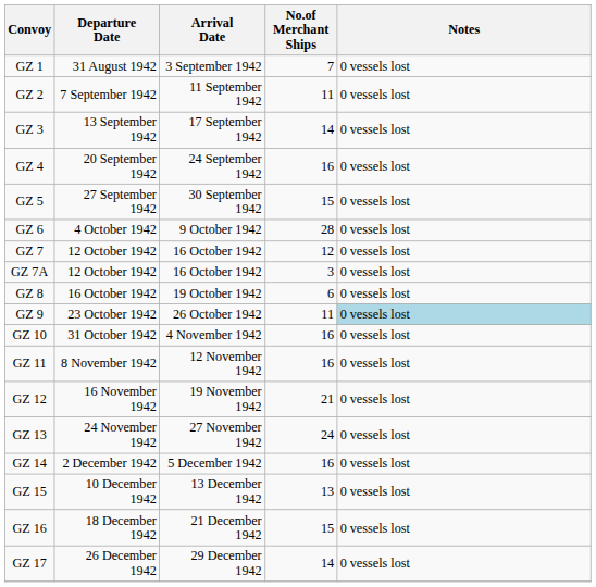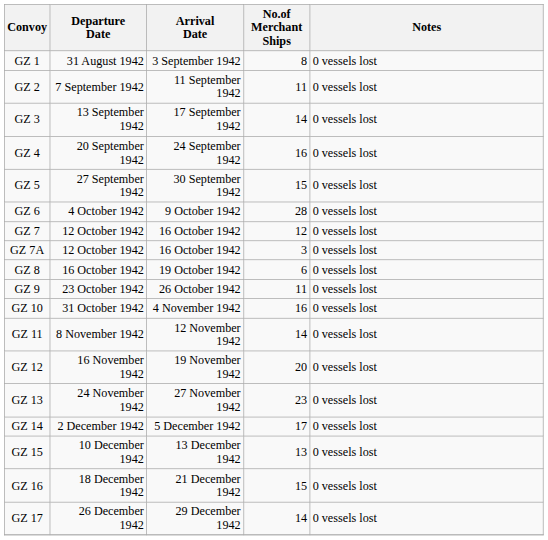 <table class="wikitable sortable">
 <tr>
 <th scope="col" width="50px">Convoy</th>
 <th scope="col" width="120px">Departure<br>Date</th>
 <th scope="col" width="120px">Arrival<br>Date</th>
 <th scope="col" width="80px">No.of Merchant Ships</th>
 <th scope="col" width="300px">Notes</th>
 </tr>
 <tr>
 <td align="center">GZ 1</td>
 <td align="right">31 August 1942</td>
 <td align="right">3 September 1942</td>
-<td align="right">7</td>
+<td align="right">8</td>
 <td align="left">0 vessels lost</td>
 </tr>
 <tr>
 <td align="center">GZ 2</td>
 <td align="right">7 September 1942</td>
 <td align="right">11 September 1942</td>
 <td align="right">11</td>
 <td align="left">0 vessels lost</td>
 </tr>
 <tr>
 <td align="center">GZ 3</td>
 <td align="right">13 September 1942</td>
 <td align="right">17 September 1942</td>
 <td align="right">14</td>
 <td align="left">0 vessels lost</td>
 </tr>
 <tr>
 <td align="center">GZ 4</td>
 <td align="right">20 September 1942</td>
 <td align="right">24 September 1942</td>
 <td align="right">16</td>
 <td align="left">0 vessels lost</td>
 </tr>
 <tr>
 <td align="center">GZ 5</td>
 <td align="right">27 September 1942</td>
 <td align="right">30 September 1942</td>
 <td align="right">15</td>
 <td align="left">0 vessels lost</td>
 </tr>
 <tr>
 <td align="center">GZ 6</td>
 <td align="right">4 October 1942</td>
 <td align="right">9 October 1942</td>
 <td align="right">28</td>
 <td align="left">0 vessels lost</td>
 </tr>
 <tr>
 <td align="center">GZ 7</td>
 <td align="right">12 October 1942</td>
 <td align="right">16 October 1942</td>
 <td align="right">12</td>
 <td align="left">0 vessels lost</td>
 </tr>
 <tr>
 <td align="center">GZ 7A</td>
 <td align="right">12 October 1942</td>
 <td align="right">16 October 1942</td>
 <td align="right">3</td>
 <td align="left">0 vessels lost</td>
 </tr>
 <tr>
 <td align="center">GZ 8</td>
 <td align="right">16 October 1942</td>
 <td align="right">19 October 1942</td>
 <td align="right">6</td>
 <td align="left">0 vessels lost</td>
 </tr>
 <tr>
 <td align="center">GZ 9</td>
 <td align="right">23 October 1942</td>
 <td align="right">26 October 1942</td>
 <td align="right">11</td>
-<td align="left" style="background: lightblue;">0 vessels lost</td>
+<td align="left">0 vessels lost</td>
 </tr>
 <tr>
 <td align="center">GZ 10</td>
 <td align="right">31 October 1942</td>
 <td align="right">4 November 1942</td>
 <td align="right">16</td>
 <td align="left">0 vessels lost</td>
 </tr>
 <tr>
 <td align="center">GZ 11</td>
 <td align="right">8 November 1942</td>
 <td align="right">12 November 1942</td>
-<td align="right">16</td>
+<td align="right">14</td>
 <td align="left">0 vessels lost</td>
 </tr>
 <tr>
 <td align="center">GZ 12</td>
 <td align="right">16 November 1942</td>
 <td align="right">19 November 1942</td>
-<td align="right">21</td>
+<td align="right">20</td>
 <td align="left">0 vessels lost</td>
 </tr>
 <tr>
 <td align="center">GZ 13</td>
 <td align="right">24 November 1942</td>
 <td align="right">27 November 1942</td>
-<td align="right">24</td>
+<td align="right">23</td>
 <td align="left">0 vessels lost</td>
 </tr>
 <tr>
 <td align="center">GZ 14</td>
 <td align="right">2 December 1942</td>
 <td align="right">5 December 1942</td>
-<td align="right">16</td>
+<td align="right">17</td>
 <td align="left">0 vessels lost</td>
 </tr>
 <tr>
 <td align="center">GZ 15</td>
 <td align="right">10 December 1942</td>
 <td align="right">13 December 1942</td>
 <td align="right">13</td>
 <td align="left">0 vessels lost</td>
 </tr>
 <tr>
 <td align="center">GZ 16</td>
 <td align="right">18 December 1942</td>
 <td align="right">21 December 1942</td>
 <td align="right">15</td>
 <td align="left">0 vessels lost</td>
 </tr>
 <tr>
 <td align="center">GZ 17</td>
 <td align="right">26 December 1942</td>
 <td align="right">29 December 1942</td>
 <td align="right">14</td>
 <td align="left">0 vessels lost</td>
 </tr>
 <tr>
 </tr>
 </table>
